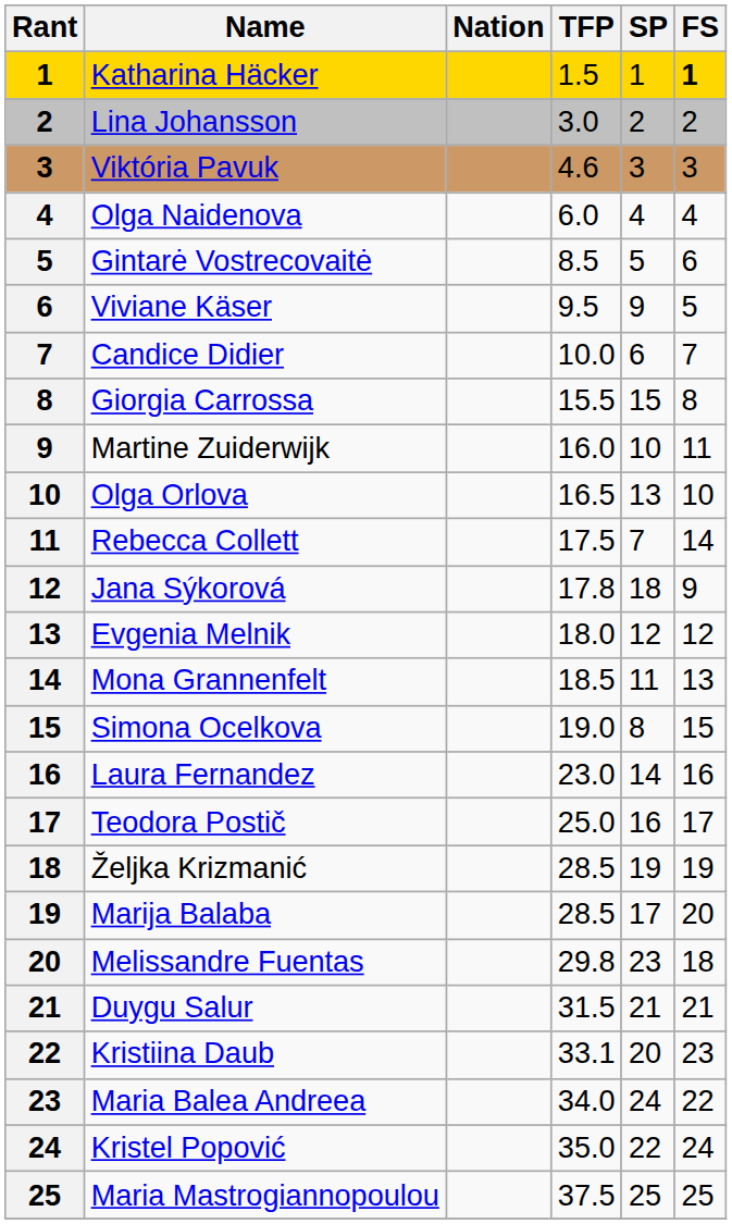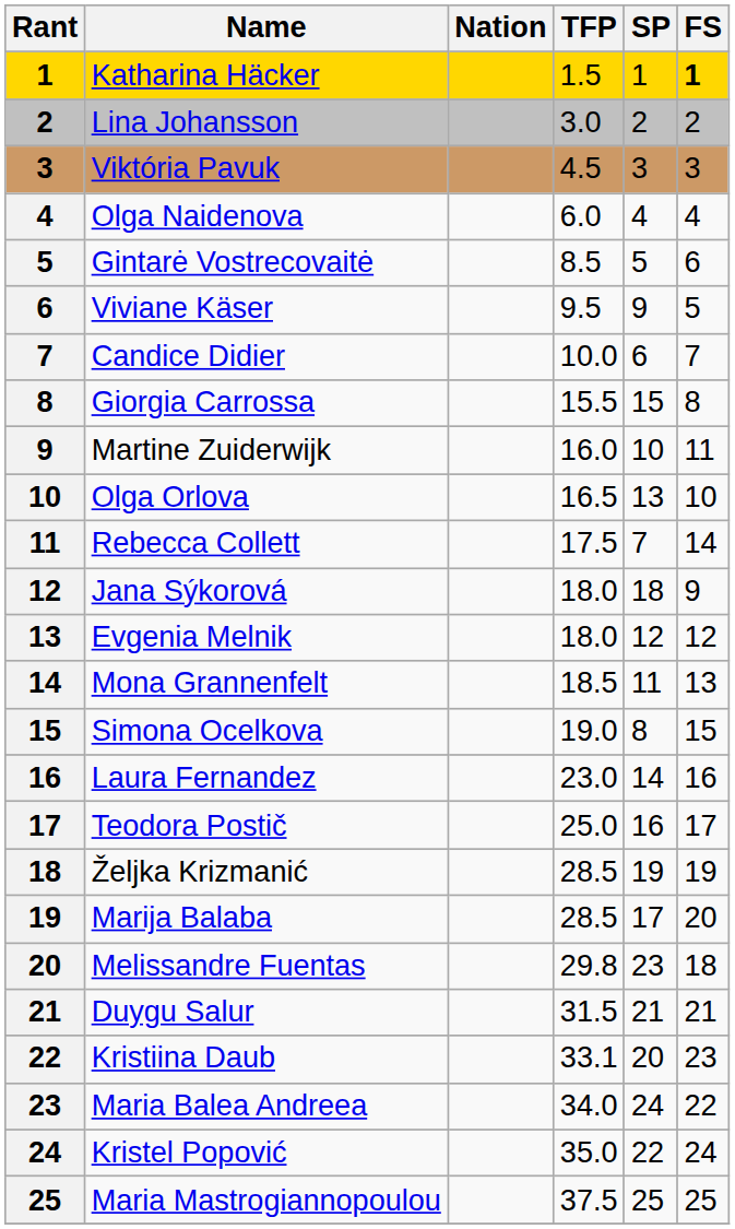 <table class="wikitable">
 <tr>
 <th>Rant</th>
 <th>Name</th>
 <th>Nation</th>
 <th>TFP</th>
 <th>SP</th>
 <th>FS</th>
 </tr>
 <tr bgcolor="gold">
 <td align="center"><strong>1</strong></td>
 <td><a href='#'>Katharina Häcker</a></td>
 <td></td>
 <td>1.5</td>
 <td>1</td>
 <td><strong>1</strong></td>
 </tr>
 <tr bgcolor="silver">
 <td align="center"><strong>2</strong></td>
 <td><a href='#'>Lina Johansson</a></td>
 <td></td>
 <td>3.0</td>
 <td>2</td>
 <td>2</td>
 </tr>
 <tr bgcolor="cc9966">
 <td align="center"><strong>3</strong></td>
 <td><a href='#'>Viktória Pavuk</a></td>
 <td></td>
-<td>4.6</td>
+<td>4.5</td>
 <td>3</td>
 <td>3</td>
 </tr>
 <tr>
 <th>4</th>
 <td><a href='#'>Olga Naidenova</a></td>
 <td></td>
 <td>6.0</td>
 <td>4</td>
 <td>4</td>
 </tr>
 <tr>
 <th>5</th>
 <td><a href='#'>Gintarė Vostrecovaitė</a></td>
 <td></td>
 <td>8.5</td>
 <td>5</td>
 <td>6</td>
 </tr>
 <tr>
 <th>6</th>
 <td><a href='#'>Viviane Käser</a></td>
 <td></td>
 <td>9.5</td>
 <td>9</td>
 <td>5</td>
 </tr>
 <tr>
 <th>7</th>
 <td><a href='#'>Candice Didier</a></td>
 <td></td>
 <td>10.0</td>
 <td>6</td>
 <td>7</td>
 </tr>
 <tr>
 <th>8</th>
 <td><a href='#'>Giorgia Carrossa</a></td>
 <td></td>
 <td>15.5</td>
 <td>15</td>
 <td>8</td>
 </tr>
 <tr>
 <th>9</th>
 <td>Martine Zuiderwijk</td>
 <td></td>
 <td>16.0</td>
 <td>10</td>
 <td>11</td>
 </tr>
 <tr>
 <th>10</th>
 <td><a href='#'>Olga Orlova</a></td>
 <td></td>
 <td>16.5</td>
 <td>13</td>
 <td>10</td>
 </tr>
 <tr>
 <th>11</th>
 <td><a href='#'>Rebecca Collett</a></td>
 <td></td>
 <td>17.5</td>
 <td>7</td>
 <td>14</td>
 </tr>
 <tr>
 <th>12</th>
 <td><a href='#'>Jana Sýkorová</a></td>
 <td></td>
-<td>17.8</td>
+<td>18.0</td>
 <td>18</td>
 <td>9</td>
 </tr>
 <tr>
 <th>13</th>
 <td><a href='#'>Evgenia Melnik</a></td>
 <td></td>
 <td>18.0</td>
 <td>12</td>
 <td>12</td>
 </tr>
 <tr>
 <th>14</th>
 <td><a href='#'>Mona Grannenfelt</a></td>
 <td></td>
 <td>18.5</td>
 <td>11</td>
 <td>13</td>
 </tr>
 <tr>
 <th>15</th>
 <td><a href='#'>Simona Ocelkova</a></td>
 <td></td>
 <td>19.0</td>
 <td>8</td>
 <td>15</td>
 </tr>
 <tr>
 <th>16</th>
 <td><a href='#'>Laura Fernandez</a></td>
 <td></td>
 <td>23.0</td>
 <td>14</td>
 <td>16</td>
 </tr>
 <tr>
 <th>17</th>
 <td><a href='#'>Teodora Postič</a></td>
 <td></td>
 <td>25.0</td>
 <td>16</td>
 <td>17</td>
 </tr>
 <tr>
 <th>18</th>
 <td>Željka Krizmanić</td>
 <td></td>
 <td>28.5</td>
 <td>19</td>
 <td>19</td>
 </tr>
 <tr>
 <th>19</th>
 <td><a href='#'>Marija Balaba</a></td>
 <td></td>
 <td>28.5</td>
 <td>17</td>
 <td>20</td>
 </tr>
 <tr>
 <th>20</th>
 <td><a href='#'>Melissandre Fuentas</a></td>
 <td></td>
 <td>29.8</td>
 <td>23</td>
 <td>18</td>
 </tr>
 <tr>
 <th>21</th>
 <td><a href='#'>Duygu Salur</a></td>
 <td></td>
 <td>31.5</td>
 <td>21</td>
 <td>21</td>
 </tr>
 <tr>
 <th>22</th>
 <td><a href='#'>Kristiina Daub</a></td>
 <td></td>
 <td>33.1</td>
 <td>20</td>
 <td>23</td>
 </tr>
 <tr>
 <th>23</th>
 <td><a href='#'>Maria Balea Andreea</a></td>
 <td></td>
 <td>34.0</td>
 <td>24</td>
 <td>22</td>
 </tr>
 <tr>
 <th>24</th>
 <td><a href='#'>Kristel Popović</a></td>
 <td></td>
 <td>35.0</td>
 <td>22</td>
 <td>24</td>
 </tr>
 <tr>
 <th>25</th>
 <td><a href='#'>Maria Mastrogiannopoulou</a></td>
 <td></td>
 <td>37.5</td>
 <td>25</td>
 <td>25</td>
 </tr>
 <tr>
 </tr>
 </table>
